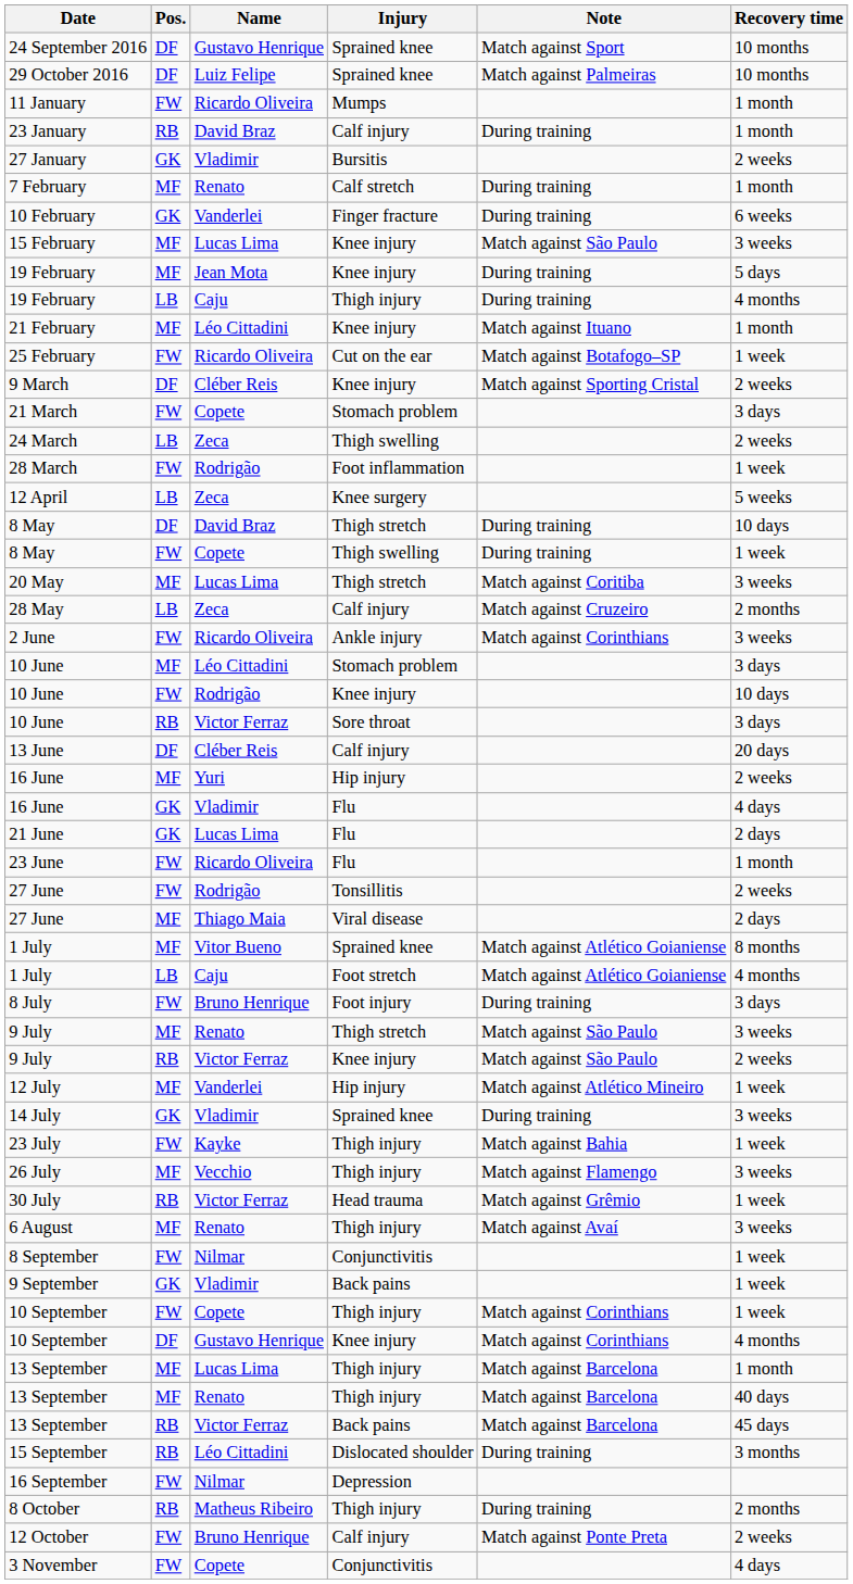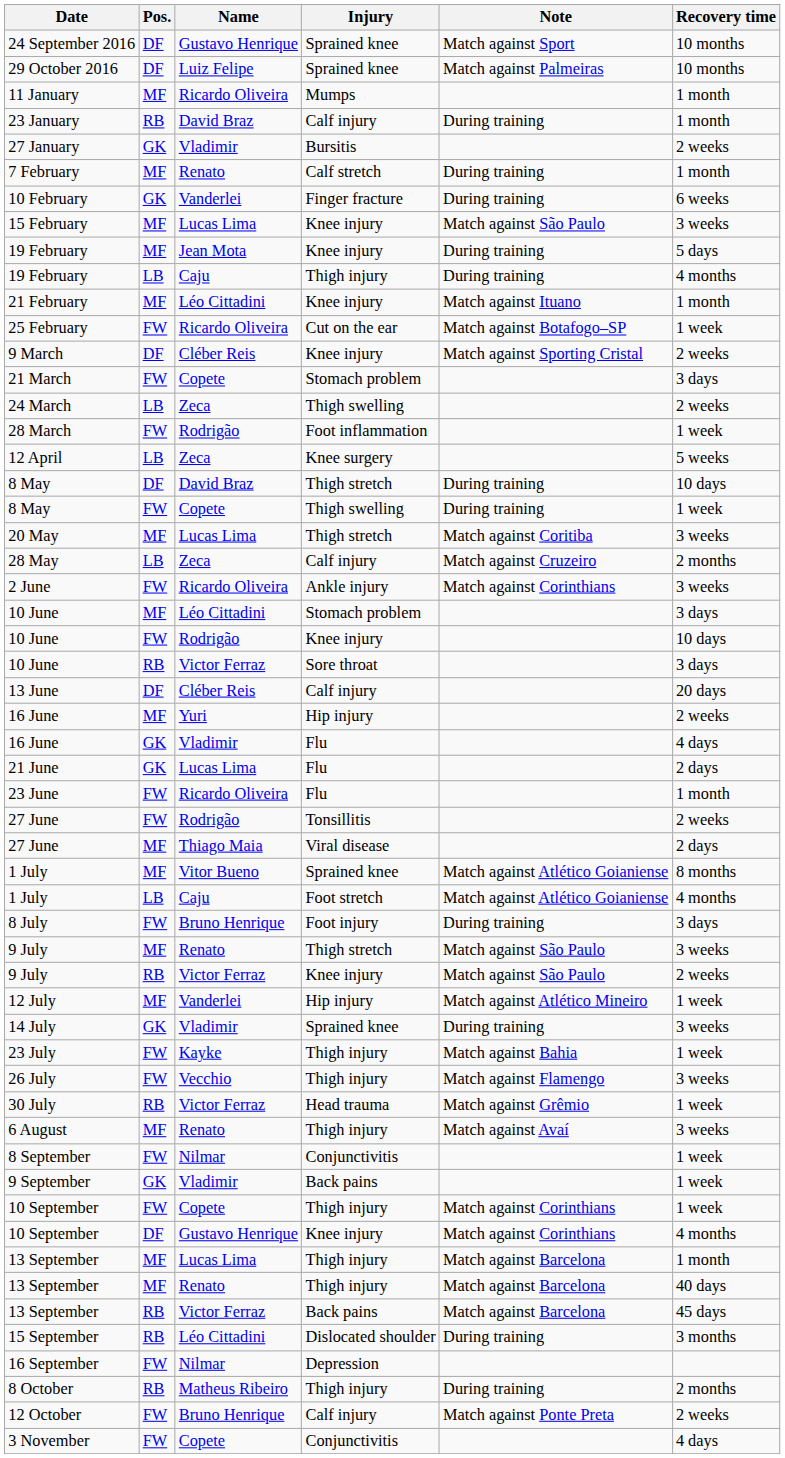 <table class="wikitable">
 <tr>
 <th>Date</th>
 <th>Pos.</th>
 <th>Name</th>
 <th>Injury</th>
 <th>Note</th>
 <th>Recovery time</th>
 </tr>
 <tr>
 <td>24 September 2016</td>
 <td><a href='#'>DF</a></td>
 <td> <a href='#'>Gustavo Henrique</a></td>
 <td>Sprained knee</td>
 <td>Match against <a href='#'>Sport</a></td>
 <td>10 months</td>
 </tr>
 <tr>
 <td>29 October 2016</td>
 <td><a href='#'>DF</a></td>
 <td> <a href='#'>Luiz Felipe</a></td>
 <td>Sprained knee</td>
 <td>Match against <a href='#'>Palmeiras</a></td>
 <td>10 months</td>
 </tr>
 <tr>
 <td>11 January</td>
-<td><a href='#'>FW</a></td>
+<td><a href='#'>MF</a></td>
 <td> <a href='#'>Ricardo Oliveira</a></td>
 <td>Mumps</td>
 <td></td>
 <td>1 month</td>
 </tr>
 <tr>
 <td>23 January</td>
 <td><a href='#'>RB</a></td>
 <td> <a href='#'>David Braz</a></td>
 <td>Calf injury</td>
 <td>During training</td>
 <td>1 month</td>
 </tr>
 <tr>
 <td>27 January</td>
 <td><a href='#'>GK</a></td>
 <td> <a href='#'>Vladimir</a></td>
 <td>Bursitis</td>
 <td></td>
 <td>2 weeks</td>
 </tr>
 <tr>
 <td>7 February</td>
 <td><a href='#'>MF</a></td>
 <td> <a href='#'>Renato</a></td>
 <td>Calf stretch</td>
 <td>During training</td>
 <td>1 month</td>
 </tr>
 <tr>
 <td>10 February</td>
 <td><a href='#'>GK</a></td>
 <td> <a href='#'>Vanderlei</a></td>
 <td>Finger fracture</td>
 <td>During training</td>
 <td>6 weeks</td>
 </tr>
 <tr>
 <td>15 February</td>
 <td><a href='#'>MF</a></td>
 <td> <a href='#'>Lucas Lima</a></td>
 <td>Knee injury</td>
 <td>Match against <a href='#'>São Paulo</a></td>
 <td>3 weeks</td>
 </tr>
 <tr>
 <td>19 February</td>
 <td><a href='#'>MF</a></td>
 <td> <a href='#'>Jean Mota</a></td>
 <td>Knee injury</td>
 <td>During training</td>
 <td>5 days</td>
 </tr>
 <tr>
 <td>19 February</td>
 <td><a href='#'>LB</a></td>
 <td> <a href='#'>Caju</a></td>
 <td>Thigh injury</td>
 <td>During training</td>
 <td>4 months</td>
 </tr>
 <tr>
 <td>21 February</td>
 <td><a href='#'>MF</a></td>
 <td> <a href='#'>Léo Cittadini</a></td>
 <td>Knee injury</td>
 <td>Match against <a href='#'>Ituano</a></td>
 <td>1 month</td>
 </tr>
 <tr>
 <td>25 February</td>
 <td><a href='#'>FW</a></td>
 <td> <a href='#'>Ricardo Oliveira</a></td>
 <td>Cut on the ear</td>
 <td>Match against <a href='#'>Botafogo–SP</a></td>
 <td>1 week</td>
 </tr>
 <tr>
 <td>9 March</td>
 <td><a href='#'>DF</a></td>
 <td> <a href='#'>Cléber Reis</a></td>
 <td>Knee injury</td>
 <td>Match against <a href='#'>Sporting Cristal</a></td>
 <td>2 weeks</td>
 </tr>
 <tr>
 <td>21 March</td>
 <td><a href='#'>FW</a></td>
 <td> <a href='#'>Copete</a></td>
 <td>Stomach problem</td>
 <td></td>
 <td>3 days</td>
 </tr>
 <tr>
 <td>24 March</td>
 <td><a href='#'>LB</a></td>
 <td> <a href='#'>Zeca</a></td>
 <td>Thigh swelling</td>
 <td></td>
 <td>2 weeks</td>
 </tr>
 <tr>
 <td>28 March</td>
 <td><a href='#'>FW</a></td>
 <td> <a href='#'>Rodrigão</a></td>
 <td>Foot inflammation</td>
 <td></td>
 <td>1 week</td>
 </tr>
 <tr>
 <td>12 April</td>
 <td><a href='#'>LB</a></td>
 <td> <a href='#'>Zeca</a></td>
 <td>Knee surgery</td>
 <td></td>
 <td>5 weeks</td>
 </tr>
 <tr>
 <td>8 May</td>
 <td><a href='#'>DF</a></td>
 <td> <a href='#'>David Braz</a></td>
 <td>Thigh stretch</td>
 <td>During training</td>
 <td>10 days</td>
 </tr>
 <tr>
 <td>8 May</td>
 <td><a href='#'>FW</a></td>
 <td> <a href='#'>Copete</a></td>
 <td>Thigh swelling</td>
 <td>During training</td>
 <td>1 week</td>
 </tr>
 <tr>
 <td>20 May</td>
 <td><a href='#'>MF</a></td>
 <td> <a href='#'>Lucas Lima</a></td>
 <td>Thigh stretch</td>
 <td>Match against <a href='#'>Coritiba</a></td>
 <td>3 weeks</td>
 </tr>
 <tr>
 <td>28 May</td>
 <td><a href='#'>LB</a></td>
 <td> <a href='#'>Zeca</a></td>
 <td>Calf injury</td>
 <td>Match against <a href='#'>Cruzeiro</a></td>
 <td>2 months</td>
 </tr>
 <tr>
 <td>2 June</td>
 <td><a href='#'>FW</a></td>
 <td> <a href='#'>Ricardo Oliveira</a></td>
 <td>Ankle injury</td>
 <td>Match against <a href='#'>Corinthians</a></td>
 <td>3 weeks</td>
 </tr>
 <tr>
 <td>10 June</td>
 <td><a href='#'>MF</a></td>
 <td> <a href='#'>Léo Cittadini</a></td>
 <td>Stomach problem</td>
 <td></td>
 <td>3 days</td>
 </tr>
 <tr>
 <td>10 June</td>
 <td><a href='#'>FW</a></td>
 <td> <a href='#'>Rodrigão</a></td>
 <td>Knee injury</td>
 <td></td>
 <td>10 days</td>
 </tr>
 <tr>
 <td>10 June</td>
 <td><a href='#'>RB</a></td>
 <td> <a href='#'>Victor Ferraz</a></td>
 <td>Sore throat</td>
 <td></td>
 <td>3 days</td>
 </tr>
 <tr>
 <td>13 June</td>
 <td><a href='#'>DF</a></td>
 <td> <a href='#'>Cléber Reis</a></td>
 <td>Calf injury</td>
 <td></td>
 <td>20 days</td>
 </tr>
 <tr>
 <td>16 June</td>
 <td><a href='#'>MF</a></td>
 <td> <a href='#'>Yuri</a></td>
 <td>Hip injury</td>
 <td></td>
 <td>2 weeks</td>
 </tr>
 <tr>
 <td>16 June</td>
 <td><a href='#'>GK</a></td>
 <td> <a href='#'>Vladimir</a></td>
 <td>Flu</td>
 <td></td>
 <td>4 days</td>
 </tr>
 <tr>
 <td>21 June</td>
 <td><a href='#'>GK</a></td>
 <td> <a href='#'>Lucas Lima</a></td>
 <td>Flu</td>
 <td></td>
 <td>2 days</td>
 </tr>
 <tr>
 <td>23 June</td>
 <td><a href='#'>FW</a></td>
 <td> <a href='#'>Ricardo Oliveira</a></td>
 <td>Flu</td>
 <td></td>
 <td>1 month</td>
 </tr>
 <tr>
 <td>27 June</td>
 <td><a href='#'>FW</a></td>
 <td> <a href='#'>Rodrigão</a></td>
 <td>Tonsillitis</td>
 <td></td>
 <td>2 weeks</td>
 </tr>
 <tr>
 <td>27 June</td>
 <td><a href='#'>MF</a></td>
 <td> <a href='#'>Thiago Maia</a></td>
 <td>Viral disease</td>
 <td></td>
 <td>2 days</td>
 </tr>
 <tr>
 <td>1 July</td>
 <td><a href='#'>MF</a></td>
 <td> <a href='#'>Vitor Bueno</a></td>
 <td>Sprained knee</td>
 <td>Match against <a href='#'>Atlético Goianiense</a></td>
 <td>8 months</td>
 </tr>
 <tr>
 <td>1 July</td>
 <td><a href='#'>LB</a></td>
 <td> <a href='#'>Caju</a></td>
 <td>Foot stretch</td>
 <td>Match against <a href='#'>Atlético Goianiense</a></td>
 <td>4 months</td>
 </tr>
 <tr>
 <td>8 July</td>
 <td><a href='#'>FW</a></td>
 <td> <a href='#'>Bruno Henrique</a></td>
 <td>Foot injury</td>
 <td>During training</td>
 <td>3 days</td>
 </tr>
 <tr>
 <td>9 July</td>
 <td><a href='#'>MF</a></td>
 <td> <a href='#'>Renato</a></td>
 <td>Thigh stretch</td>
 <td>Match against <a href='#'>São Paulo</a></td>
 <td>3 weeks</td>
 </tr>
 <tr>
 <td>9 July</td>
 <td><a href='#'>RB</a></td>
 <td> <a href='#'>Victor Ferraz</a></td>
 <td>Knee injury</td>
 <td>Match against <a href='#'>São Paulo</a></td>
 <td>2 weeks</td>
 </tr>
 <tr>
 <td>12 July</td>
 <td><a href='#'>MF</a></td>
 <td> <a href='#'>Vanderlei</a></td>
 <td>Hip injury</td>
 <td>Match against <a href='#'>Atlético Mineiro</a></td>
 <td>1 week</td>
 </tr>
 <tr>
 <td>14 July</td>
 <td><a href='#'>GK</a></td>
 <td> <a href='#'>Vladimir</a></td>
 <td>Sprained knee</td>
 <td>During training</td>
 <td>3 weeks</td>
 </tr>
 <tr>
 <td>23 July</td>
 <td><a href='#'>FW</a></td>
 <td> <a href='#'>Kayke</a></td>
 <td>Thigh injury</td>
 <td>Match against <a href='#'>Bahia</a></td>
 <td>1 week</td>
 </tr>
 <tr>
 <td>26 July</td>
-<td><a href='#'>MF</a></td>
+<td><a href='#'>FW</a></td>
 <td> <a href='#'>Vecchio</a></td>
 <td>Thigh injury</td>
 <td>Match against <a href='#'>Flamengo</a></td>
 <td>3 weeks</td>
 </tr>
 <tr>
 <td>30 July</td>
 <td><a href='#'>RB</a></td>
 <td> <a href='#'>Victor Ferraz</a></td>
 <td>Head trauma</td>
 <td>Match against <a href='#'>Grêmio</a></td>
 <td>1 week</td>
 </tr>
 <tr>
 <td>6 August</td>
 <td><a href='#'>MF</a></td>
 <td> <a href='#'>Renato</a></td>
 <td>Thigh injury</td>
 <td>Match against <a href='#'>Avaí</a></td>
 <td>3 weeks</td>
 </tr>
 <tr>
 <td>8 September</td>
 <td><a href='#'>FW</a></td>
 <td> <a href='#'>Nilmar</a></td>
 <td>Conjunctivitis</td>
 <td></td>
 <td>1 week</td>
 </tr>
 <tr>
 <td>9 September</td>
 <td><a href='#'>GK</a></td>
 <td> <a href='#'>Vladimir</a></td>
 <td>Back pains</td>
 <td></td>
 <td>1 week</td>
 </tr>
 <tr>
 <td>10 September</td>
 <td><a href='#'>FW</a></td>
 <td> <a href='#'>Copete</a></td>
 <td>Thigh injury</td>
 <td>Match against <a href='#'>Corinthians</a></td>
 <td>1 week</td>
 </tr>
 <tr>
 <td>10 September</td>
 <td><a href='#'>DF</a></td>
 <td> <a href='#'>Gustavo Henrique</a></td>
 <td>Knee injury</td>
 <td>Match against <a href='#'>Corinthians</a></td>
 <td>4 months</td>
 </tr>
 <tr>
 <td>13 September</td>
 <td><a href='#'>MF</a></td>
 <td> <a href='#'>Lucas Lima</a></td>
 <td>Thigh injury</td>
 <td>Match against <a href='#'>Barcelona</a></td>
 <td>1 month</td>
 </tr>
 <tr>
 <td>13 September</td>
 <td><a href='#'>MF</a></td>
 <td> <a href='#'>Renato</a></td>
 <td>Thigh injury</td>
 <td>Match against <a href='#'>Barcelona</a></td>
 <td>40 days</td>
 </tr>
 <tr>
 <td>13 September</td>
 <td><a href='#'>RB</a></td>
 <td> <a href='#'>Victor Ferraz</a></td>
 <td>Back pains</td>
 <td>Match against <a href='#'>Barcelona</a></td>
 <td>45 days</td>
 </tr>
 <tr>
 <td>15 September</td>
 <td><a href='#'>RB</a></td>
 <td> <a href='#'>Léo Cittadini</a></td>
 <td>Dislocated shoulder</td>
 <td>During training</td>
 <td>3 months</td>
 </tr>
 <tr>
 <td>16 September</td>
 <td><a href='#'>FW</a></td>
 <td> <a href='#'>Nilmar</a></td>
 <td>Depression</td>
 <td></td>
 <td></td>
 </tr>
 <tr>
 <td>8 October</td>
 <td><a href='#'>RB</a></td>
 <td> <a href='#'>Matheus Ribeiro</a></td>
 <td>Thigh injury</td>
 <td>During training</td>
 <td>2 months</td>
 </tr>
 <tr>
 <td>12 October</td>
 <td><a href='#'>FW</a></td>
 <td> <a href='#'>Bruno Henrique</a></td>
 <td>Calf injury</td>
 <td>Match against <a href='#'>Ponte Preta</a></td>
 <td>2 weeks</td>
 </tr>
 <tr>
 <td>3 November</td>
 <td><a href='#'>FW</a></td>
 <td> <a href='#'>Copete</a></td>
 <td>Conjunctivitis</td>
 <td></td>
 <td>4 days</td>
 </tr>
 <tr>
 </tr>
 </table>
